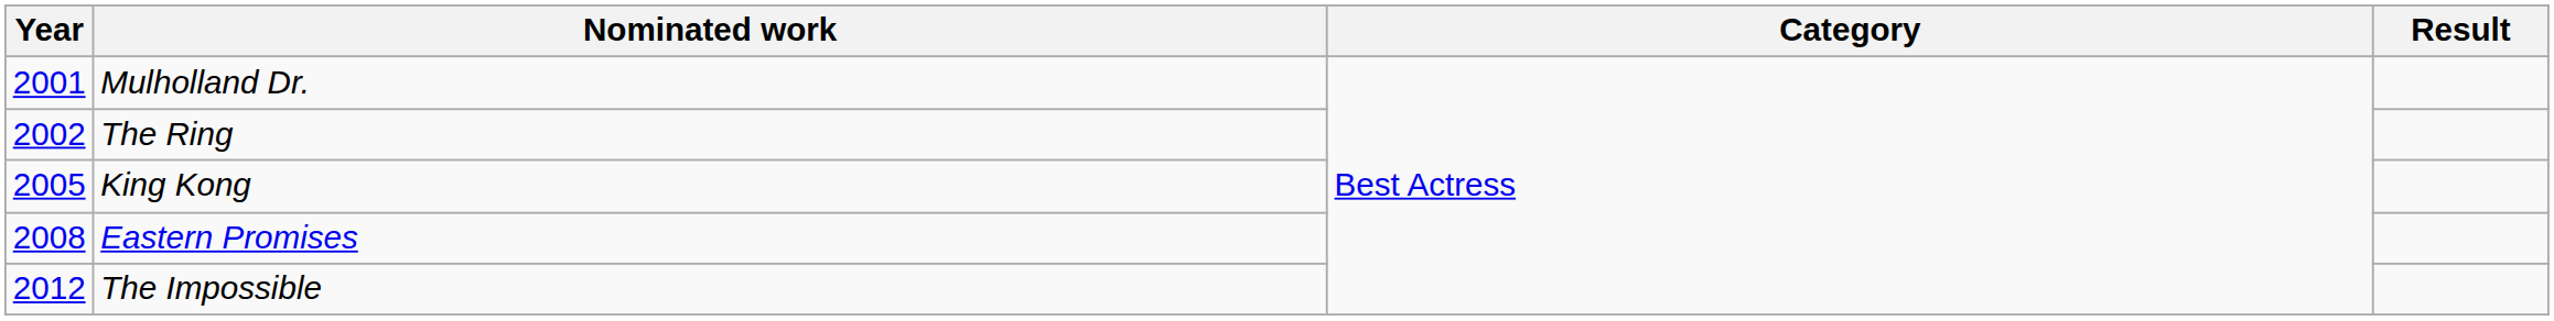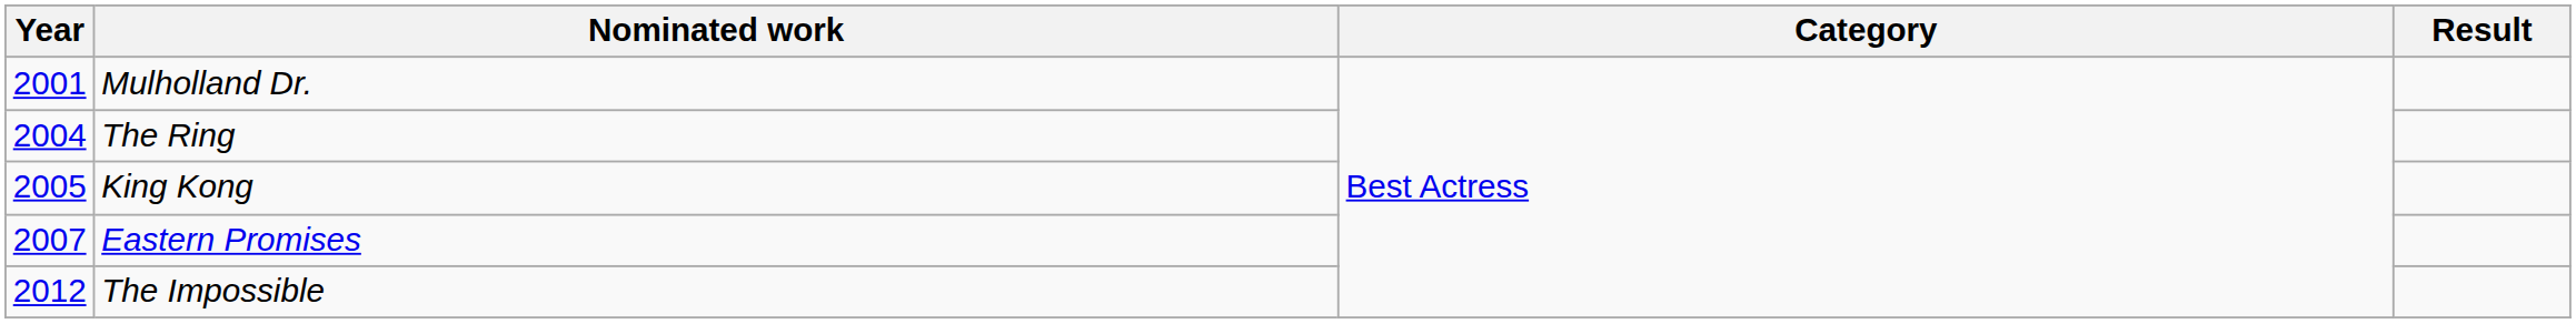 <table class=wikitable>
 <tr>
 <th scope="col" style="width:1em;">Year</th>
 <th scope="col" style="width:39em;">Nominated work</th>
 <th scope="col" style="width:33em;">Category</th>
 <th scope="col" style="width:5em;">Result</th>
 </tr>
 <tr>
 <td><a href='#'>2001</a></td>
 <td><em>Mulholland Dr.</em></td>
 <td rowspan="5"><a href='#'>Best Actress</a></td>
 <td></td>
 </tr>
 <tr>
-<td><a href='#'>2002</a></td>
+<td><a href='#'>2004</a></td>
 <td><em>The Ring</em></td>
 <td></td>
 </tr>
 <tr>
 <td><a href='#'>2005</a></td>
 <td><em>King Kong</em></td>
 <td></td>
 </tr>
 <tr>
-<td><a href='#'>2008</a></td>
+<td><a href='#'>2007</a></td>
 <td><em><a href='#'>Eastern Promises</a></em></td>
 <td></td>
 </tr>
 <tr>
 <td><a href='#'>2012</a></td>
 <td><em>The Impossible</em></td>
 <td></td>
 </tr>
 </table>
